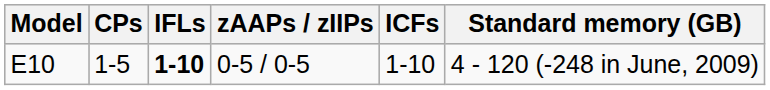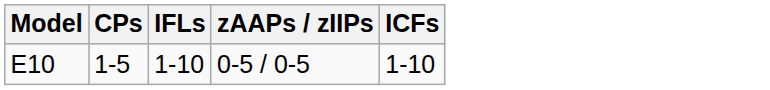 <table class="wikitable">
 <tr>
 <th>Model</th>
 <th>CPs</th>
 <th>IFLs</th>
 <th>zAAPs / zIIPs</th>
 <th>ICFs</th>
-<th>Standard memory (GB)</th>
 </tr>
 <tr>
 <td>E10</td>
 <td>1-5</td>
-<td><strong>1-10</strong></td>
+<td>1-10</td>
 <td>0-5 / 0-5</td>
 <td>1-10</td>
-<td>4 - 120 (-248 in June, 2009)</td>
 </tr>
 </table>
